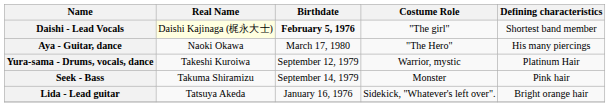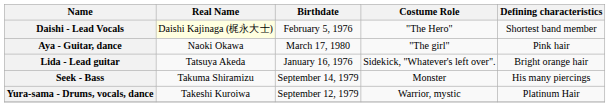 <table class="wikitable" style="text-align:center">
 <tr>
 <th>Name</th>
 <th>Real Name</th>
 <th>Birthdate</th>
 <th>Costume Role</th>
 <th>Defining characteristics</th>
 </tr>
 <tr>
 <th>Daishi - Lead Vocals</th>
 <td style="background: lightyellow;">Daishi Kajinaga (梶永大士)</td>
-<td><strong>February 5, 1976</strong></td>
-<td>"The girl"</td>
+<td>February 5, 1976</td>
+<td>"The Hero"</td>
 <td>Shortest band member</td>
 </tr>
 <tr>
 <th>Aya - Guitar, dance</th>
 <td>Naoki Okawa</td>
 <td>March 17, 1980</td>
-<td>"The Hero"</td>
+<td>"The girl"</td>
+<td>Pink hair</td>
+</tr>
+<tr>
+<th>Lida - Lead guitar</th>
+<td>Tatsuya Akeda</td>
+<td>January 16, 1976</td>
+<td>Sidekick, "Whatever's left over".</td>
+<td>Bright orange hair</td>
+</tr>
+<tr>
+<th>Seek - Bass</th>
+<td>Takuma Shiramizu</td>
+<td>September 14, 1979</td>
+<td>Monster</td>
 <td>His many piercings</td>
 </tr>
 <tr>
 <th>Yura-sama - Drums, vocals, dance</th>
 <td>Takeshi Kuroiwa</td>
 <td>September 12, 1979</td>
 <td>Warrior, mystic</td>
 <td>Platinum Hair</td>
 </tr>
 <tr>
-<th>Seek - Bass</th>
-<td>Takuma Shiramizu</td>
-<td>September 14, 1979</td>
-<td>Monster</td>
-<td>Pink hair</td>
-</tr>
-<tr>
-<th>Lida - Lead guitar</th>
-<td>Tatsuya Akeda</td>
-<td>January 16, 1976</td>
-<td>Sidekick, "Whatever's left over".</td>
-<td>Bright orange hair</td>
-</tr>
-<tr>
 </tr>
 </table>
